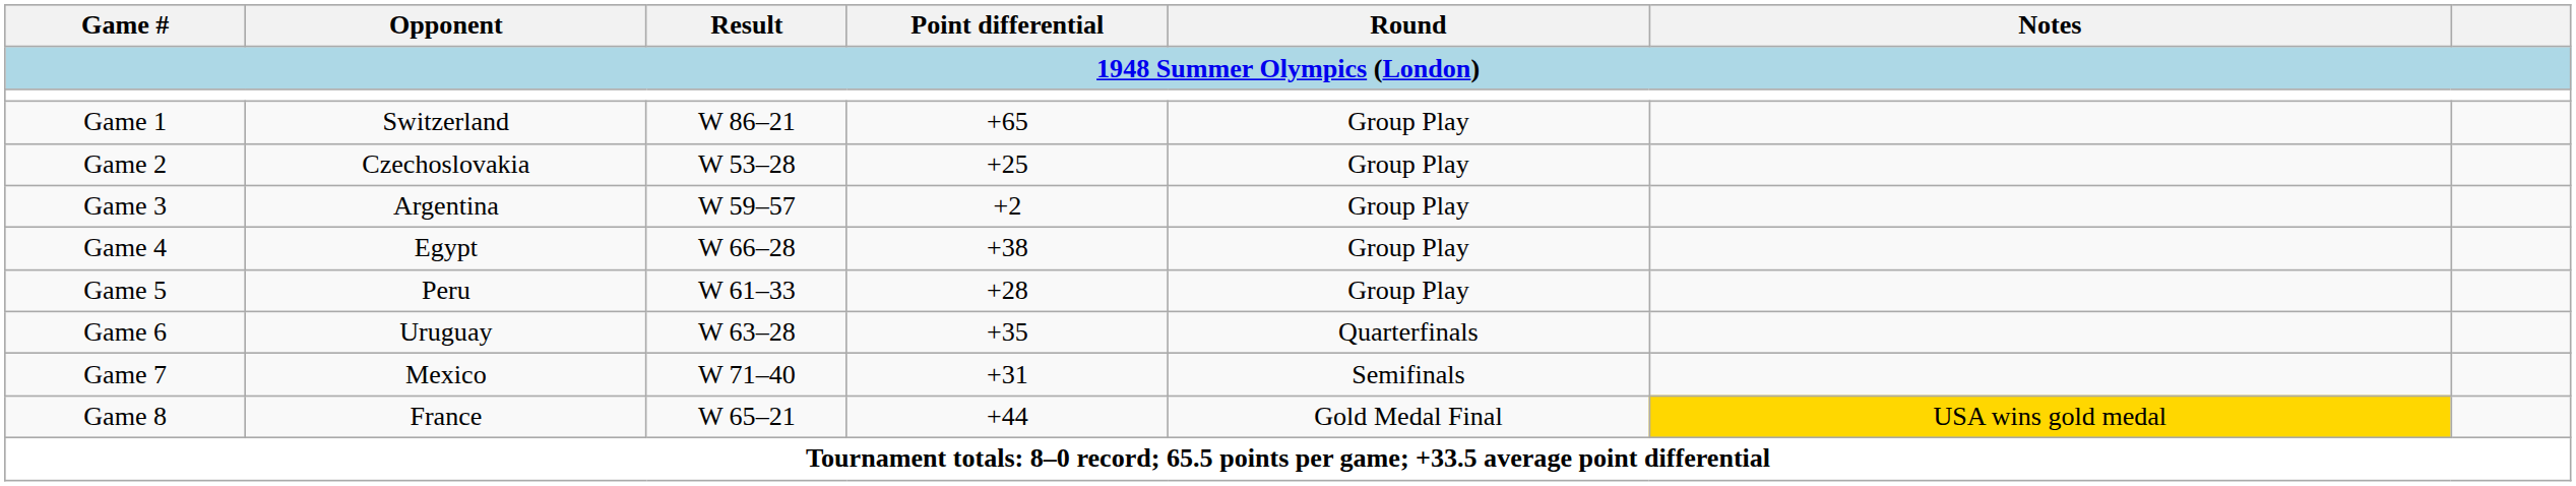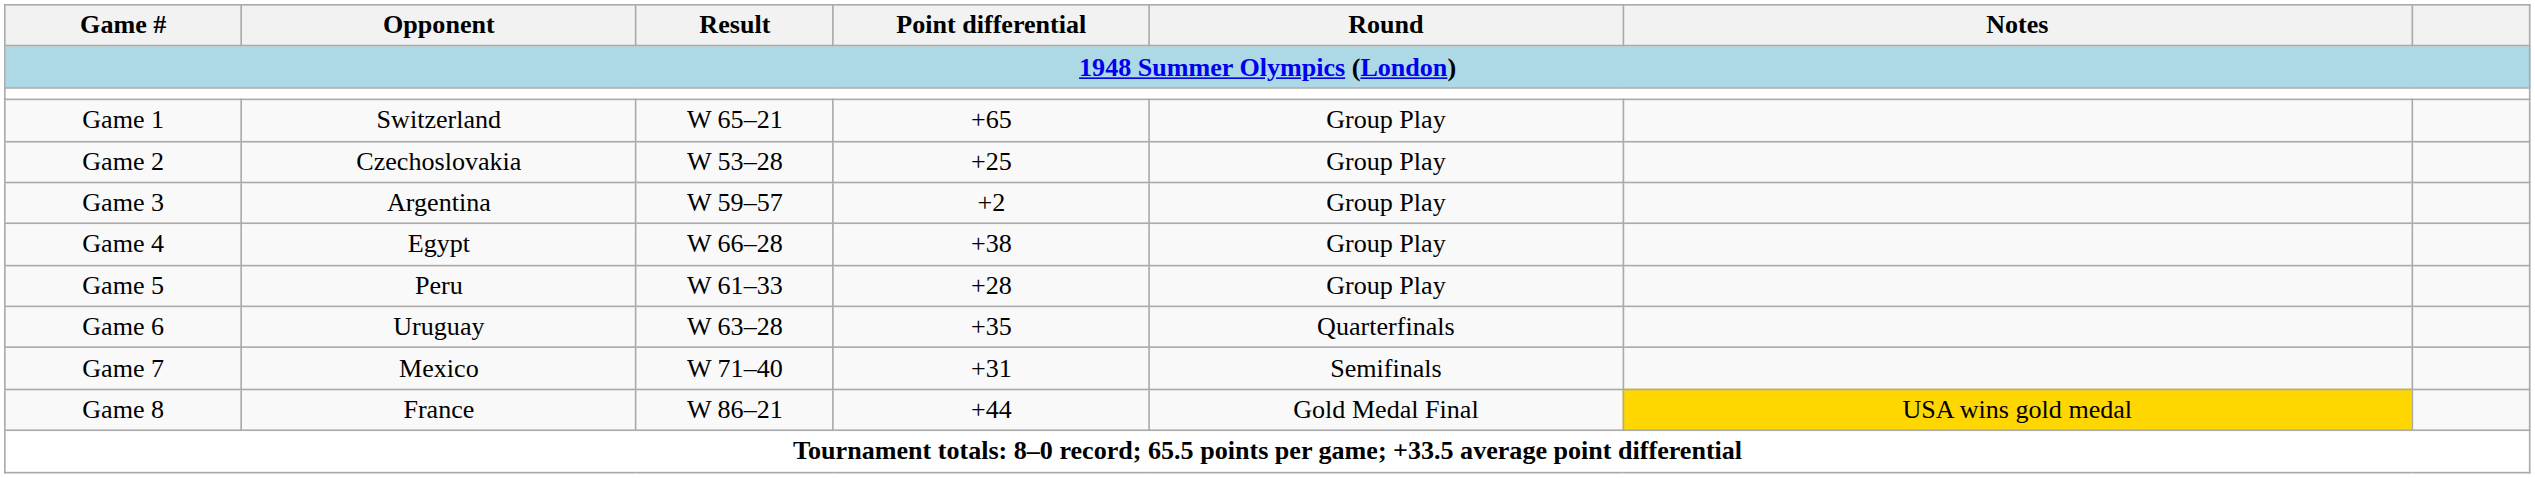 <table class="wikitable">
 <tr>
 <th width=6%>Game #</th>
 <th width=10%>Opponent</th>
 <th width=05%>Result</th>
 <th width=8%>Point differential</th>
 <th width=12%>Round</th>
 <th width=20%>Notes</th>
 <th width=3%></th>
 </tr>
 <tr>
 <td colspan="7"  style="text-align:center; background:lightblue;"><span><strong><a href='#'>1948 Summer Olympics</a> (<a href='#'>London</a>)</strong></span></td>
 </tr>
 <tr>
 <td colspan="7"  style="text-align:center; background:white;"></td>
 </tr>
 <tr>
 <td align=center>Game 1</td>
 <td align=center>Switzerland</td>
-<td align=center>W 86–21</td>
+<td align=center>W 65–21</td>
 <td align=center>+65</td>
 <td align=center>Group Play</td>
 <td align=center></td>
 <td align=center></td>
 </tr>
 <tr>
 <td align=center>Game 2</td>
 <td align=center>Czechoslovakia</td>
 <td align=center>W 53–28</td>
 <td align=center>+25</td>
 <td align=center>Group Play</td>
 <td align=center></td>
 <td align=center></td>
 </tr>
 <tr>
 <td align=center>Game 3</td>
 <td align=center>Argentina</td>
 <td align=center>W 59–57</td>
 <td align=center>+2</td>
 <td align=center>Group Play</td>
 <td align=center></td>
 <td align=center></td>
 </tr>
 <tr>
 <td align=center>Game 4</td>
 <td align=center>Egypt</td>
 <td align=center>W 66–28</td>
 <td align=center>+38</td>
 <td align=center>Group Play</td>
 <td align=center></td>
 <td align=center></td>
 </tr>
 <tr>
 <td align=center>Game 5</td>
 <td align=center>Peru</td>
 <td align=center>W 61–33</td>
 <td align=center>+28</td>
 <td align=center>Group Play</td>
 <td align=center></td>
 <td align=center></td>
 </tr>
 <tr>
 <td align=center>Game 6</td>
 <td align=center>Uruguay</td>
 <td align=center>W 63–28</td>
 <td align=center>+35</td>
 <td align=center>Quarterfinals</td>
 <td align=center></td>
 <td align=center></td>
 </tr>
 <tr>
 <td align=center>Game 7</td>
 <td align=center>Mexico</td>
 <td align=center>W 71–40</td>
 <td align=center>+31</td>
 <td align=center>Semifinals</td>
 <td align=center></td>
 <td align=center></td>
 </tr>
 <tr>
 <td align=center>Game 8</td>
 <td align=center>France</td>
-<td align=center>W 65–21</td>
+<td align=center>W 86–21</td>
 <td align=center>+44</td>
 <td align=center>Gold Medal Final</td>
 <td style="text-align:center; background:gold;">USA wins gold medal </td>
 <td align=center></td>
 </tr>
 <tr>
 <td colspan="7"  style="text-align:center; background:white;"><span><strong>Tournament totals: 8–0 record; 65.5 points per game; +33.5 average point differential</strong></span></td>
 </tr>
 </table>
